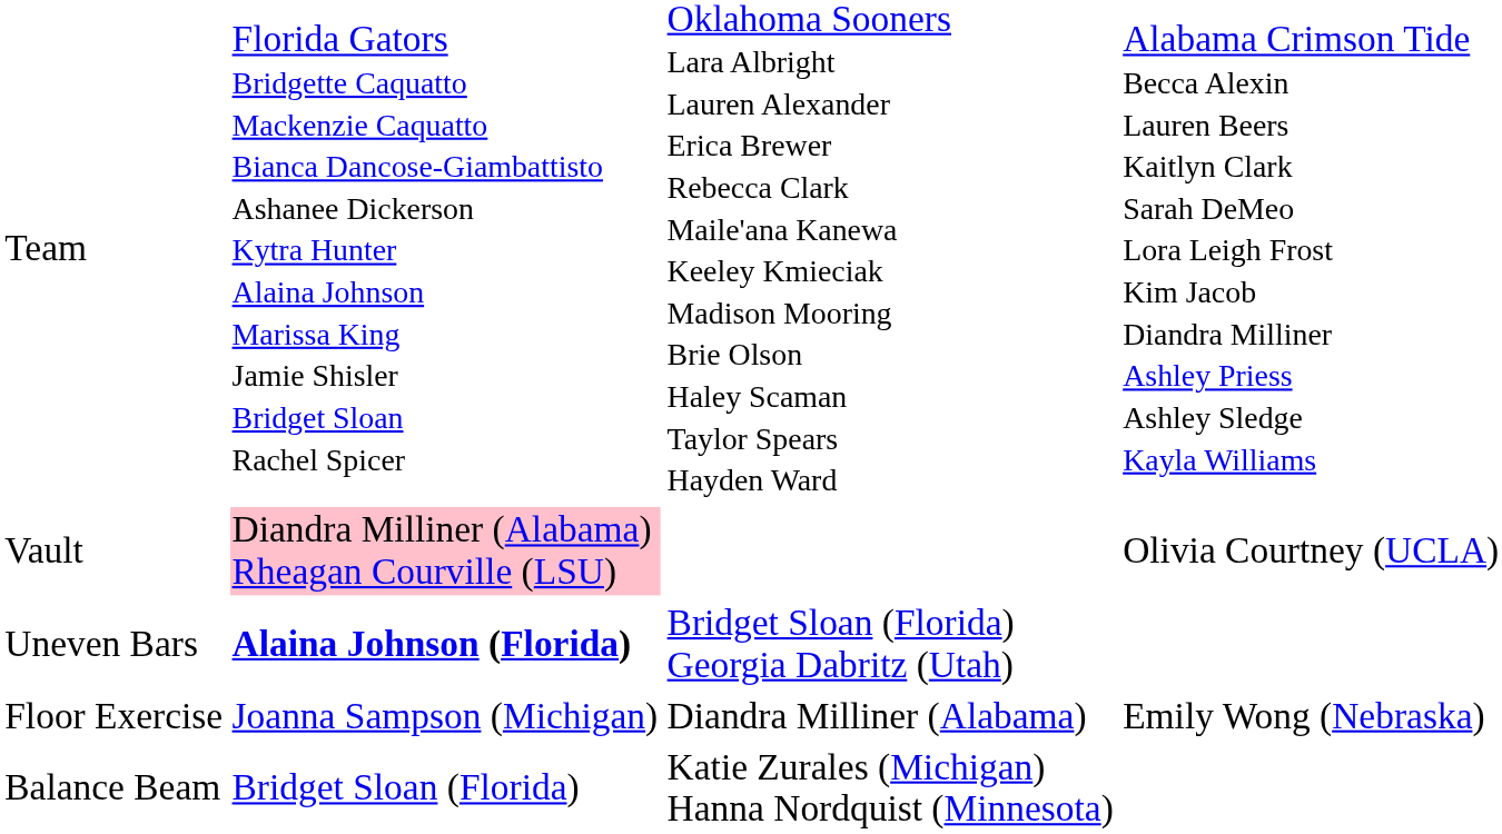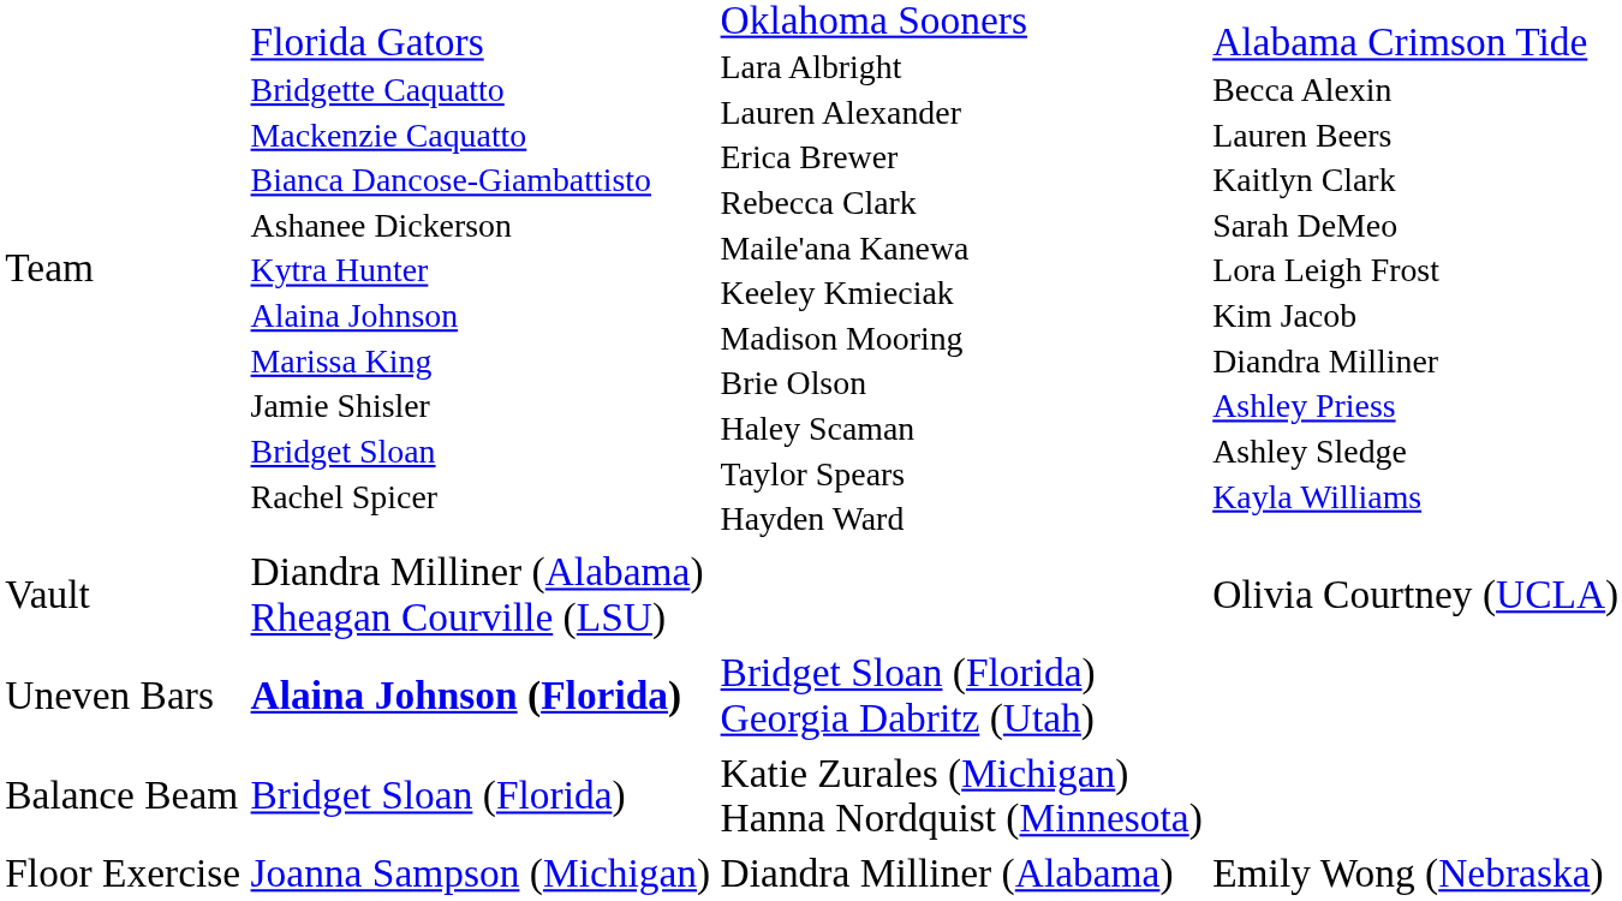 <table>
 <tr>
 <td>Team<br></td>
 <td><a href='#'>Florida Gators</a><br><small><a href='#'>Bridgette Caquatto</a><br><a href='#'>Mackenzie Caquatto</a><br><a href='#'>Bianca Dancose-Giambattisto</a><br>Ashanee Dickerson<br><a href='#'>Kytra Hunter</a><br><a href='#'>Alaina Johnson</a><br><a href='#'>Marissa King</a><br>Jamie Shisler<br><a href='#'>Bridget Sloan</a><br>Rachel Spicer</small></td>
 <td><a href='#'>Oklahoma Sooners</a><br><small>Lara Albright<br>Lauren Alexander<br>Erica Brewer<br>Rebecca Clark<br>Maile'ana Kanewa<br>Keeley Kmieciak<br>Madison Mooring<br>Brie Olson<br>Haley Scaman<br>Taylor Spears<br>Hayden Ward</small></td>
 <td><a href='#'>Alabama Crimson Tide</a><br><small>Becca Alexin<br>Lauren Beers<br>Kaitlyn Clark<br>Sarah DeMeo<br>Lora Leigh Frost<br>Kim Jacob<br>Diandra Milliner<br><a href='#'>Ashley Priess</a><br>Ashley Sledge<br><a href='#'>Kayla Williams</a></small></td>
 </tr>
 <tr>
 <td>Vault<br></td>
-<td style="background: pink;">Diandra Milliner (<a href='#'>Alabama</a>)<br><a href='#'>Rheagan Courville</a> (<a href='#'>LSU</a>)</td>
+<td>Diandra Milliner (<a href='#'>Alabama</a>)<br><a href='#'>Rheagan Courville</a> (<a href='#'>LSU</a>)</td>
 <td></td>
 <td>Olivia Courtney (<a href='#'>UCLA</a>)</td>
 </tr>
 <tr>
 <td>Uneven Bars<br></td>
 <td><strong><a href='#'>Alaina Johnson</a> (<a href='#'>Florida</a>)</strong></td>
 <td><a href='#'>Bridget Sloan</a> (<a href='#'>Florida</a>)<br><a href='#'>Georgia Dabritz</a> (<a href='#'>Utah</a>)</td>
 <td></td>
 </tr>
 <tr>
+<td>Balance Beam<br></td>
+<td><a href='#'>Bridget Sloan</a> (<a href='#'>Florida</a>)</td>
+<td>Katie Zurales (<a href='#'>Michigan</a>)<br>Hanna Nordquist (<a href='#'>Minnesota</a>)</td>
+<td></td>
+</tr>
+<tr>
 <td>Floor Exercise<br></td>
 <td><a href='#'>Joanna Sampson</a> (<a href='#'>Michigan</a>)</td>
 <td>Diandra Milliner (<a href='#'>Alabama</a>)</td>
 <td>Emily Wong (<a href='#'>Nebraska</a>)</td>
 </tr>
-<tr>
-<td>Balance Beam<br></td>
-<td><a href='#'>Bridget Sloan</a> (<a href='#'>Florida</a>)</td>
-<td>Katie Zurales (<a href='#'>Michigan</a>)<br>Hanna Nordquist (<a href='#'>Minnesota</a>)</td>
-<td></td>
-</tr>
 </table>
